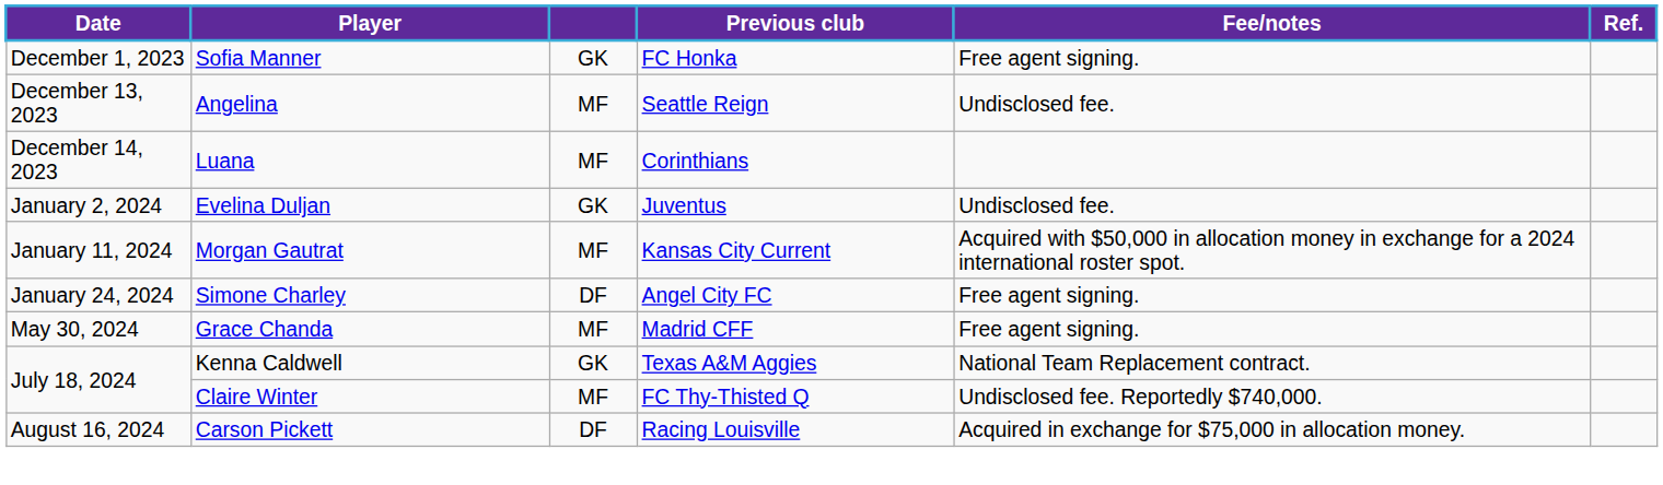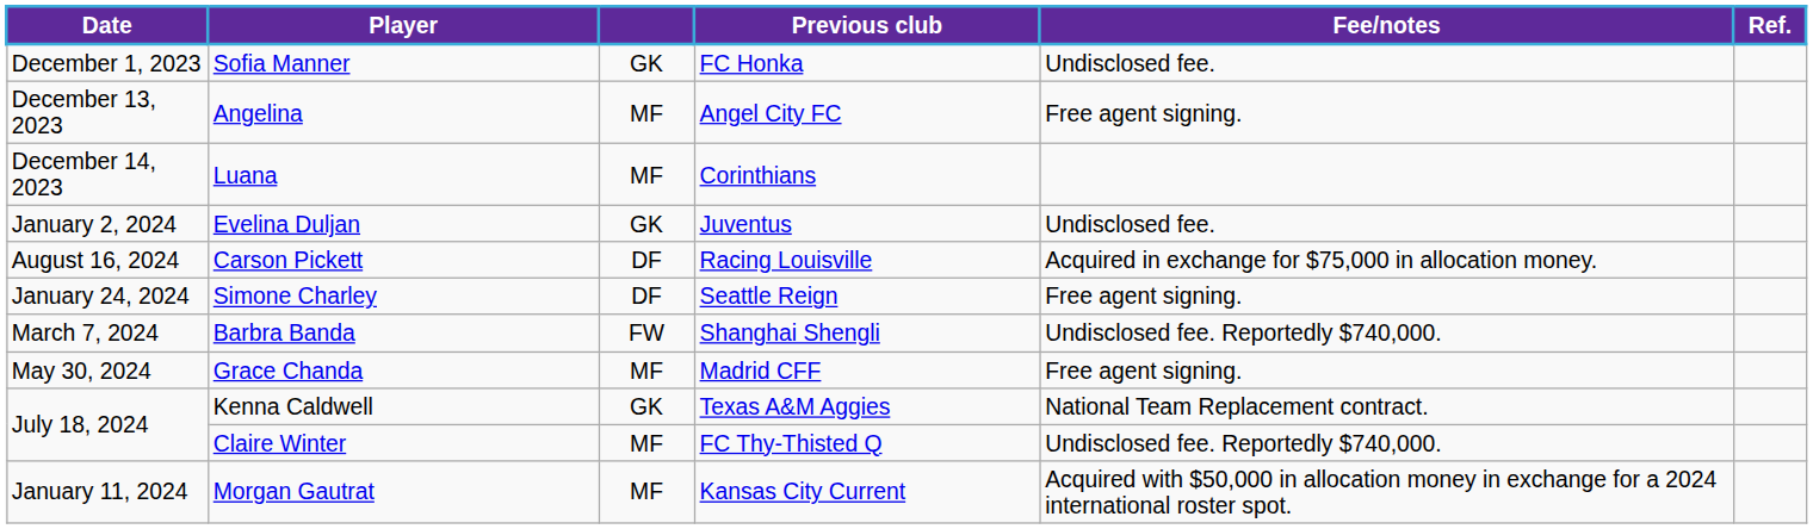 <table class="wikitable" style="text-align:left; font-size:95%;">
 <tr>
 <th style="background:#5E299A; color:white; border:2px solid #3aadd9; width:125px;">Date</th>
 <th style="background:#5E299A; color:white; border:2px solid #3aadd9; width:250px;">Player</th>
 <th style="background:#5E299A; color:white; border:2px solid #3aadd9; width:55px;"></th>
 <th style="background:#5E299A; color:white; border:2px solid #3aadd9; width:220px;">Previous club</th>
 <th style="background:#5E299A; color:white; border:2px solid #3aadd9; width:450px;">Fee/notes</th>
 <th style="background:#5E299A; color:white; border:2px solid #3aadd9; width:40px;">Ref.</th>
 </tr>
 <tr>
 <td>December 1, 2023</td>
 <td> <a href='#'>Sofia Manner</a></td>
 <td style="text-align: center;">GK</td>
 <td> <a href='#'>FC Honka</a></td>
-<td>Free agent signing.</td>
+<td>Undisclosed fee.</td>
 <td></td>
 </tr>
 <tr>
 <td>December 13, 2023</td>
 <td> <a href='#'>Angelina</a></td>
 <td style="text-align: center;">MF</td>
-<td> <a href='#'>Seattle Reign</a></td>
-<td>Undisclosed fee.</td>
+<td> <a href='#'>Angel City FC</a></td>
+<td>Free agent signing.</td>
 <td></td>
 </tr>
 <tr>
 <td>December 14, 2023</td>
 <td> <a href='#'>Luana</a></td>
 <td style="text-align: center;">MF</td>
 <td> <a href='#'>Corinthians</a></td>
 <td></td>
 <td></td>
 </tr>
 <tr>
 <td>January 2, 2024</td>
 <td> <a href='#'>Evelina Duljan</a></td>
 <td style="text-align: center;">GK</td>
 <td> <a href='#'>Juventus</a></td>
 <td>Undisclosed fee.</td>
 <td></td>
 </tr>
 <tr>
-<td>January 11, 2024</td>
-<td> <a href='#'>Morgan Gautrat</a></td>
-<td style="text-align: center;">MF</td>
-<td> <a href='#'>Kansas City Current</a></td>
-<td>Acquired with $50,000 in allocation money in exchange for a 2024 international roster spot.</td>
+<td>August 16, 2024</td>
+<td> <a href='#'>Carson Pickett</a></td>
+<td style="text-align: center;">DF</td>
+<td> <a href='#'>Racing Louisville</a></td>
+<td>Acquired in exchange for $75,000 in allocation money.</td>
 <td></td>
 </tr>
 <tr>
 <td>January 24, 2024</td>
 <td> <a href='#'>Simone Charley</a></td>
 <td style="text-align: center;">DF</td>
-<td> <a href='#'>Angel City FC</a></td>
+<td> <a href='#'>Seattle Reign</a></td>
 <td>Free agent signing.</td>
+<td></td>
+</tr>
+<tr>
+<td>March 7, 2024</td>
+<td> <a href='#'>Barbra Banda</a></td>
+<td style="text-align: center;">FW</td>
+<td> <a href='#'>Shanghai Shengli</a></td>
+<td>Undisclosed fee. Reportedly $740,000.</td>
 <td></td>
 </tr>
 <tr>
 <td>May 30, 2024</td>
 <td> <a href='#'>Grace Chanda</a></td>
 <td style="text-align: center;">MF</td>
 <td> <a href='#'>Madrid CFF</a></td>
 <td>Free agent signing.</td>
 <td></td>
 </tr>
 <tr>
 <td rowspan="2">July 18, 2024</td>
 <td> Kenna Caldwell</td>
 <td style="text-align: center;">GK</td>
 <td> <a href='#'>Texas A&M Aggies</a></td>
 <td>National Team Replacement contract.</td>
 <td></td>
 </tr>
 <tr>
 <td> <a href='#'>Claire Winter</a></td>
 <td style="text-align: center;">MF</td>
 <td> <a href='#'>FC Thy-Thisted Q</a></td>
 <td>Undisclosed fee. Reportedly $740,000.</td>
 <td></td>
 </tr>
 <tr>
-<td>August 16, 2024</td>
-<td> <a href='#'>Carson Pickett</a></td>
-<td style="text-align: center;">DF</td>
-<td> <a href='#'>Racing Louisville</a></td>
-<td>Acquired in exchange for $75,000 in allocation money.</td>
+<td>January 11, 2024</td>
+<td> <a href='#'>Morgan Gautrat</a></td>
+<td style="text-align: center;">MF</td>
+<td> <a href='#'>Kansas City Current</a></td>
+<td>Acquired with $50,000 in allocation money in exchange for a 2024 international roster spot.</td>
 <td></td>
 </tr>
 </table>
